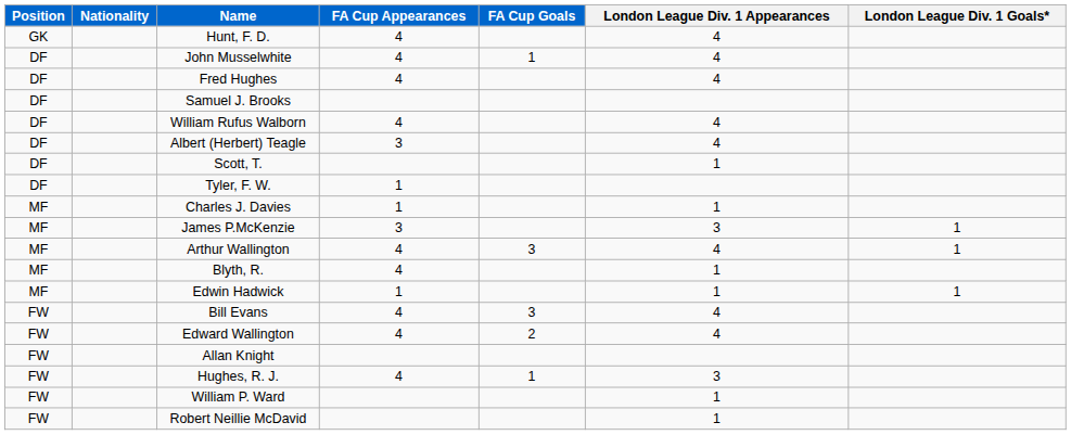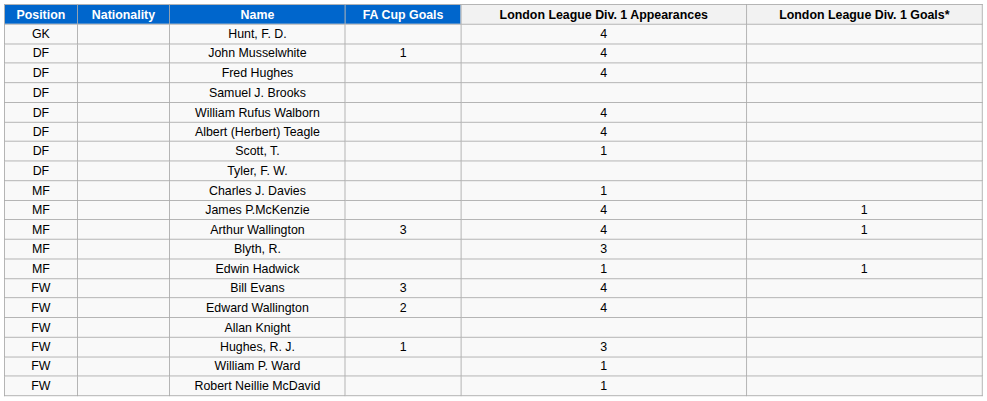 <table class="wikitable" style="text-align:center; font-size:90%; width:90%;">
 <tr>
 <th style="background:#0066CC; color:#FFFFFF; text-align:center;">Position</th>
 <th style="background:#0066CC; color:#FFFFFF; text-align:center;">Nationality</th>
 <th style="background:#0066CC; color:#FFFFFF; text-align:center;"><strong>Name</strong></th>
-<th style="background:#0066CC; color:#FFFFFF; text-align:center;">FA Cup Appearances</th>
 <th style="background:#0066CC; color:#FFFFFF; text-align:center;">FA Cup Goals</th>
 <th>London League Div. 1 Appearances</th>
 <th>London League Div. 1 Goals*</th>
 </tr>
 <tr>
 <td>GK</td>
 <td></td>
 <td>Hunt, F. D.</td>
-<td>4</td>
 <td></td>
 <td>4</td>
 <td></td>
 </tr>
 <tr>
 <td>DF</td>
 <td></td>
 <td>John Musselwhite</td>
-<td>4</td>
 <td>1</td>
 <td>4</td>
 <td></td>
 </tr>
 <tr>
 <td>DF</td>
 <td></td>
 <td>Fred  Hughes</td>
-<td>4</td>
 <td></td>
 <td>4</td>
 <td></td>
 </tr>
 <tr>
 <td>DF</td>
 <td></td>
 <td>Samuel J. Brooks</td>
 <td></td>
 <td></td>
 <td></td>
-<td></td>
 </tr>
 <tr>
 <td>DF</td>
 <td></td>
 <td>William Rufus Walborn</td>
-<td>4</td>
 <td></td>
 <td>4</td>
 <td></td>
 </tr>
 <tr>
 <td>DF</td>
 <td></td>
 <td>Albert (Herbert) Teagle</td>
-<td>3</td>
 <td></td>
 <td>4</td>
 <td></td>
 </tr>
 <tr>
 <td>DF</td>
 <td></td>
 <td>Scott, T.</td>
 <td></td>
-<td></td>
 <td>1</td>
 <td></td>
 </tr>
 <tr>
 <td>DF</td>
 <td></td>
 <td>Tyler, F. W.</td>
-<td>1</td>
 <td></td>
 <td></td>
 <td></td>
 </tr>
 <tr>
 <td>MF</td>
 <td></td>
 <td>Charles J. Davies</td>
-<td>1</td>
 <td></td>
 <td>1</td>
 <td></td>
 </tr>
 <tr>
 <td>MF</td>
 <td></td>
 <td>James P.McKenzie</td>
-<td>3</td>
 <td></td>
-<td>3</td>
+<td>4</td>
 <td>1</td>
 </tr>
 <tr>
 <td>MF</td>
 <td></td>
 <td>Arthur Wallington</td>
-<td>4</td>
 <td>3</td>
 <td>4</td>
 <td>1</td>
 </tr>
 <tr>
 <td>MF</td>
 <td></td>
 <td>Blyth, R.</td>
-<td>4</td>
 <td></td>
-<td>1</td>
+<td>3</td>
 <td></td>
 </tr>
 <tr>
 <td>MF</td>
 <td></td>
 <td>Edwin Hadwick</td>
-<td>1</td>
 <td></td>
 <td>1</td>
 <td>1</td>
 </tr>
 <tr>
 <td>FW</td>
 <td></td>
 <td>Bill Evans</td>
-<td>4</td>
 <td>3</td>
 <td>4</td>
 <td></td>
 </tr>
 <tr>
 <td>FW</td>
 <td></td>
 <td>Edward Wallington</td>
-<td>4</td>
 <td>2</td>
 <td>4</td>
 <td></td>
 </tr>
 <tr>
 <td>FW</td>
 <td></td>
 <td>Allan Knight</td>
 <td></td>
 <td></td>
 <td></td>
-<td></td>
 </tr>
 <tr>
 <td>FW</td>
 <td></td>
 <td>Hughes, R. J.</td>
-<td>4</td>
 <td>1</td>
 <td>3</td>
 <td></td>
 </tr>
 <tr>
 <td>FW</td>
 <td></td>
 <td>William P. Ward</td>
 <td></td>
-<td></td>
 <td>1</td>
 <td></td>
 </tr>
 <tr>
 <td>FW</td>
 <td></td>
 <td>Robert Neillie McDavid</td>
 <td></td>
-<td></td>
 <td>1</td>
 <td></td>
 </tr>
 </table>
